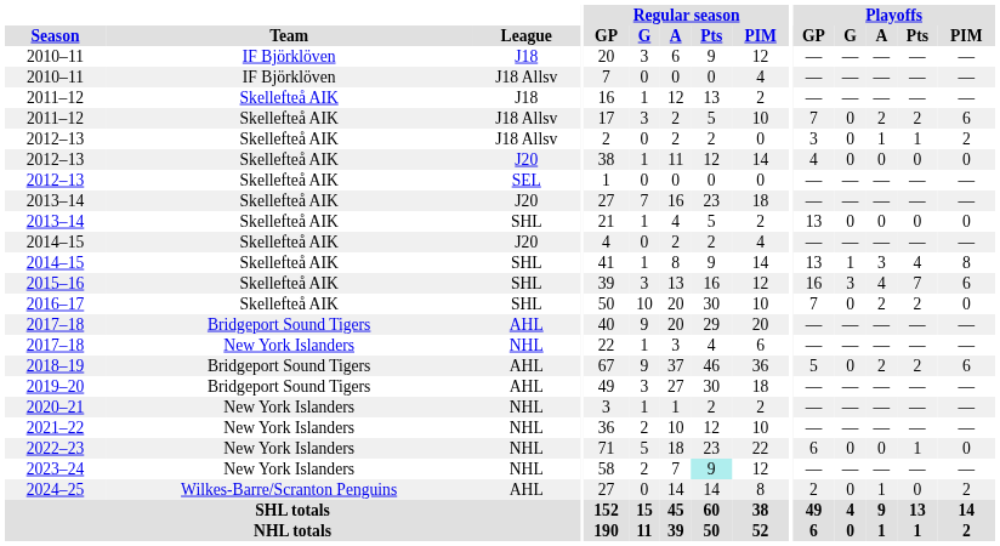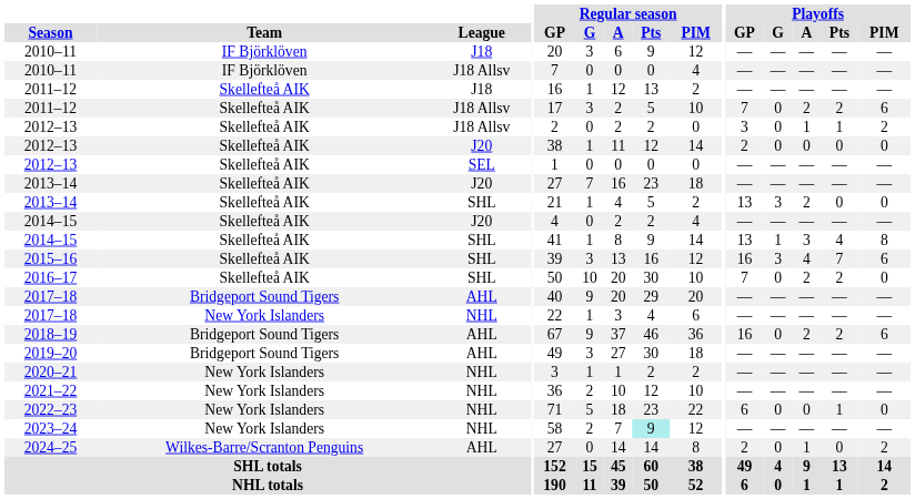 <table border="0" cellpadding="1" cellspacing="0" style="text-align:center; width:60em;">
 <tr bgcolor="#e0e0e0">
 <th colspan="3" bgcolor="#ffffff"></th>
 <th rowspan="99" bgcolor="#ffffff"></th>
 <th colspan="5"><a href='#'>Regular season</a></th>
 <th rowspan="99" bgcolor="#ffffff"></th>
 <th colspan="5"><a href='#'>Playoffs</a></th>
 </tr>
 <tr bgcolor="#e0e0e0">
 <th><a href='#'>Season</a></th>
 <th>Team</th>
 <th>League</th>
 <th>GP</th>
 <th><a href='#'>G</a></th>
 <th><a href='#'>A</a></th>
 <th><a href='#'>Pts</a></th>
 <th><a href='#'>PIM</a></th>
 <th>GP</th>
 <th>G</th>
 <th>A</th>
 <th>Pts</th>
 <th>PIM</th>
 </tr>
 <tr>
 <td>2010–11</td>
 <td><a href='#'>IF Björklöven</a></td>
 <td><a href='#'>J18</a></td>
 <td>20</td>
 <td>3</td>
 <td>6</td>
 <td>9</td>
 <td>12</td>
 <td>—</td>
 <td>—</td>
 <td>—</td>
 <td>—</td>
 <td>—</td>
 </tr>
 <tr bgcolor="#f0f0f0">
 <td>2010–11</td>
 <td>IF Björklöven</td>
 <td>J18 Allsv</td>
 <td>7</td>
 <td>0</td>
 <td>0</td>
 <td>0</td>
 <td>4</td>
 <td>—</td>
 <td>—</td>
 <td>—</td>
 <td>—</td>
 <td>—</td>
 </tr>
 <tr>
 <td>2011–12</td>
 <td><a href='#'>Skellefteå AIK</a></td>
 <td>J18</td>
 <td>16</td>
 <td>1</td>
 <td>12</td>
 <td>13</td>
 <td>2</td>
 <td>—</td>
 <td>—</td>
 <td>—</td>
 <td>—</td>
 <td>—</td>
 </tr>
 <tr bgcolor="#f0f0f0">
 <td>2011–12</td>
 <td>Skellefteå AIK</td>
 <td>J18 Allsv</td>
 <td>17</td>
 <td>3</td>
 <td>2</td>
 <td>5</td>
 <td>10</td>
 <td>7</td>
 <td>0</td>
 <td>2</td>
 <td>2</td>
 <td>6</td>
 </tr>
 <tr>
 <td>2012–13</td>
 <td>Skellefteå AIK</td>
 <td>J18 Allsv</td>
 <td>2</td>
 <td>0</td>
 <td>2</td>
 <td>2</td>
 <td>0</td>
 <td>3</td>
 <td>0</td>
 <td>1</td>
 <td>1</td>
 <td>2</td>
 </tr>
 <tr bgcolor="#f0f0f0">
 <td>2012–13</td>
 <td>Skellefteå AIK</td>
 <td><a href='#'>J20</a></td>
 <td>38</td>
 <td>1</td>
 <td>11</td>
 <td>12</td>
 <td>14</td>
-<td>4</td>
+<td>2</td>
 <td>0</td>
 <td>0</td>
 <td>0</td>
 <td>0</td>
 </tr>
 <tr>
 <td><a href='#'>2012–13</a></td>
 <td>Skellefteå AIK</td>
 <td><a href='#'>SEL</a></td>
 <td>1</td>
 <td>0</td>
 <td>0</td>
 <td>0</td>
 <td>0</td>
 <td>—</td>
 <td>—</td>
 <td>—</td>
 <td>—</td>
 <td>—</td>
 </tr>
 <tr bgcolor="#f0f0f0">
 <td>2013–14</td>
 <td>Skellefteå AIK</td>
 <td>J20</td>
 <td>27</td>
 <td>7</td>
 <td>16</td>
 <td>23</td>
 <td>18</td>
 <td>—</td>
 <td>—</td>
 <td>—</td>
 <td>—</td>
 <td>—</td>
 </tr>
 <tr>
 <td><a href='#'>2013–14</a></td>
 <td>Skellefteå AIK</td>
 <td>SHL</td>
 <td>21</td>
 <td>1</td>
 <td>4</td>
 <td>5</td>
 <td>2</td>
 <td>13</td>
-<td>0</td>
-<td>0</td>
+<td>3</td>
+<td>2</td>
 <td>0</td>
 <td>0</td>
 </tr>
 <tr bgcolor="#f0f0f0">
 <td>2014–15</td>
 <td>Skellefteå AIK</td>
 <td>J20</td>
 <td>4</td>
 <td>0</td>
 <td>2</td>
 <td>2</td>
 <td>4</td>
 <td>—</td>
 <td>—</td>
 <td>—</td>
 <td>—</td>
 <td>—</td>
 </tr>
 <tr>
 <td><a href='#'>2014–15</a></td>
 <td>Skellefteå AIK</td>
 <td>SHL</td>
 <td>41</td>
 <td>1</td>
 <td>8</td>
 <td>9</td>
 <td>14</td>
 <td>13</td>
 <td>1</td>
 <td>3</td>
 <td>4</td>
 <td>8</td>
 </tr>
 <tr bgcolor="#f0f0f0">
 <td><a href='#'>2015–16</a></td>
 <td>Skellefteå AIK</td>
 <td>SHL</td>
 <td>39</td>
 <td>3</td>
 <td>13</td>
 <td>16</td>
 <td>12</td>
 <td>16</td>
 <td>3</td>
 <td>4</td>
 <td>7</td>
 <td>6</td>
 </tr>
 <tr>
 <td><a href='#'>2016–17</a></td>
 <td>Skellefteå AIK</td>
 <td>SHL</td>
 <td>50</td>
 <td>10</td>
 <td>20</td>
 <td>30</td>
 <td>10</td>
 <td>7</td>
 <td>0</td>
 <td>2</td>
 <td>2</td>
 <td>0</td>
 </tr>
 <tr bgcolor="#f0f0f0">
 <td><a href='#'>2017–18</a></td>
 <td><a href='#'>Bridgeport Sound Tigers</a></td>
 <td><a href='#'>AHL</a></td>
 <td>40</td>
 <td>9</td>
 <td>20</td>
 <td>29</td>
 <td>20</td>
 <td>—</td>
 <td>—</td>
 <td>—</td>
 <td>—</td>
 <td>—</td>
 </tr>
 <tr>
 <td><a href='#'>2017–18</a></td>
 <td><a href='#'>New York Islanders</a></td>
 <td><a href='#'>NHL</a></td>
 <td>22</td>
 <td>1</td>
 <td>3</td>
 <td>4</td>
 <td>6</td>
 <td>—</td>
 <td>—</td>
 <td>—</td>
 <td>—</td>
 <td>—</td>
 </tr>
 <tr bgcolor="#f0f0f0">
 <td><a href='#'>2018–19</a></td>
 <td>Bridgeport Sound Tigers</td>
 <td>AHL</td>
 <td>67</td>
 <td>9</td>
 <td>37</td>
 <td>46</td>
 <td>36</td>
-<td>5</td>
+<td>16</td>
 <td>0</td>
 <td>2</td>
 <td>2</td>
 <td>6</td>
 </tr>
 <tr>
 <td><a href='#'>2019–20</a></td>
 <td>Bridgeport Sound Tigers</td>
 <td>AHL</td>
 <td>49</td>
 <td>3</td>
 <td>27</td>
 <td>30</td>
 <td>18</td>
 <td>—</td>
 <td>—</td>
 <td>—</td>
 <td>—</td>
 <td>—</td>
 </tr>
 <tr bgcolor="#f0f0f0">
 <td><a href='#'>2020–21</a></td>
 <td>New York Islanders</td>
 <td>NHL</td>
 <td>3</td>
 <td>1</td>
 <td>1</td>
 <td>2</td>
 <td>2</td>
 <td>—</td>
 <td>—</td>
 <td>—</td>
 <td>—</td>
 <td>—</td>
 </tr>
 <tr>
 <td><a href='#'>2021–22</a></td>
 <td>New York Islanders</td>
 <td>NHL</td>
 <td>36</td>
 <td>2</td>
 <td>10</td>
 <td>12</td>
 <td>10</td>
 <td>—</td>
 <td>—</td>
 <td>—</td>
 <td>—</td>
 <td>—</td>
 </tr>
 <tr bgcolor="#f0f0f0">
 <td><a href='#'>2022–23</a></td>
 <td>New York Islanders</td>
 <td>NHL</td>
 <td>71</td>
 <td>5</td>
 <td>18</td>
 <td>23</td>
 <td>22</td>
 <td>6</td>
 <td>0</td>
 <td>0</td>
 <td>1</td>
 <td>0</td>
 </tr>
 <tr>
 <td><a href='#'>2023–24</a></td>
 <td>New York Islanders</td>
 <td>NHL</td>
 <td>58</td>
 <td>2</td>
 <td>7</td>
 <td style="background: paleturquoise;">9</td>
 <td>12</td>
 <td>—</td>
 <td>—</td>
 <td>—</td>
 <td>—</td>
 <td>—</td>
 </tr>
 <tr bgcolor="#f0f0f0">
 <td><a href='#'>2024–25</a></td>
 <td><a href='#'>Wilkes-Barre/Scranton Penguins</a></td>
 <td>AHL</td>
 <td>27</td>
 <td>0</td>
 <td>14</td>
 <td>14</td>
 <td>8</td>
 <td>2</td>
 <td>0</td>
 <td>1</td>
 <td>0</td>
 <td>2</td>
 </tr>
 <tr bgcolor="#e0e0e0">
 <th colspan="3">SHL totals</th>
 <th>152</th>
 <th>15</th>
 <th>45</th>
 <th>60</th>
 <th>38</th>
 <th>49</th>
 <th>4</th>
 <th>9</th>
 <th>13</th>
 <th>14</th>
 </tr>
 <tr bgcolor="#e0e0e0">
 <th colspan="3">NHL totals</th>
 <th>190</th>
 <th>11</th>
 <th>39</th>
 <th>50</th>
 <th>52</th>
 <th>6</th>
 <th>0</th>
 <th>1</th>
 <th>1</th>
 <th>2</th>
 </tr>
 </table>
